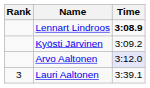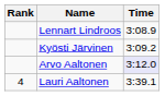 <table class="wikitable" style="text-align:center">
 <tr>
 <th>Rank</th>
 <th>Name</th>
 <th>Time</th>
 </tr>
 <tr>
 <td></td>
 <td align=left><a href='#'>Lennart Lindroos</a></td>
-<td><strong>3:08.9</strong></td>
+<td>3:08.9</td>
 </tr>
 <tr>
 <td></td>
 <td align=left><a href='#'>Kyösti Järvinen</a></td>
 <td>3:09.2</td>
 </tr>
 <tr>
 <td></td>
 <td align=left><a href='#'>Arvo Aaltonen</a></td>
 <td style="background: lavender;">3:12.0</td>
 </tr>
 <tr>
-<td>3</td>
+<td>4</td>
 <td align=left><a href='#'>Lauri Aaltonen</a></td>
 <td>3:39.1</td>
 </tr>
 </table>
